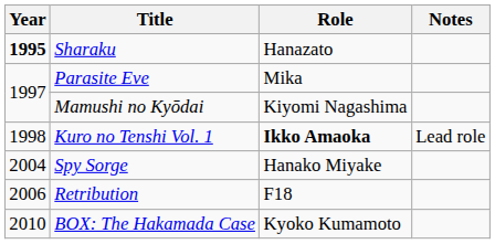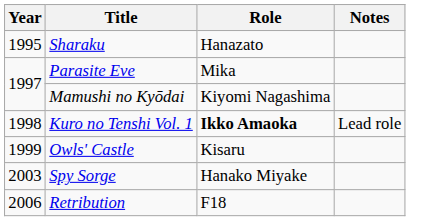 <table class="wikitable">
 <tr>
 <th>Year</th>
 <th>Title</th>
 <th>Role</th>
 <th>Notes</th>
 </tr>
 <tr>
-<td><strong>1995</strong></td>
+<td>1995</td>
 <td><em><a href='#'>Sharaku</a></em></td>
 <td>Hanazato</td>
 <td></td>
 </tr>
 <tr>
 <td rowspan="2">1997</td>
 <td><em><a href='#'>Parasite Eve</a></em></td>
 <td>Mika</td>
 <td></td>
 </tr>
 <tr>
 <td><em>Mamushi no Kyōdai</em></td>
 <td>Kiyomi Nagashima</td>
 <td></td>
 </tr>
 <tr>
 <td>1998</td>
 <td><em><a href='#'>Kuro no Tenshi Vol. 1</a></em></td>
 <td><strong>Ikko Amaoka</strong></td>
 <td>Lead role</td>
 </tr>
 <tr>
-<td>2004</td>
+<td>1999</td>
+<td><em><a href='#'>Owls' Castle</a></em></td>
+<td>Kisaru</td>
+<td></td>
+</tr>
+<tr>
+<td>2003</td>
 <td><em><a href='#'>Spy Sorge</a></em></td>
 <td>Hanako Miyake</td>
 <td></td>
 </tr>
 <tr>
 <td>2006</td>
 <td><em><a href='#'>Retribution</a></em></td>
 <td>F18</td>
 <td></td>
 </tr>
-<tr>
-<td>2010</td>
-<td><em><a href='#'>BOX: The Hakamada Case</a></em></td>
-<td>Kyoko Kumamoto</td>
-<td></td>
-</tr>
 </table>
